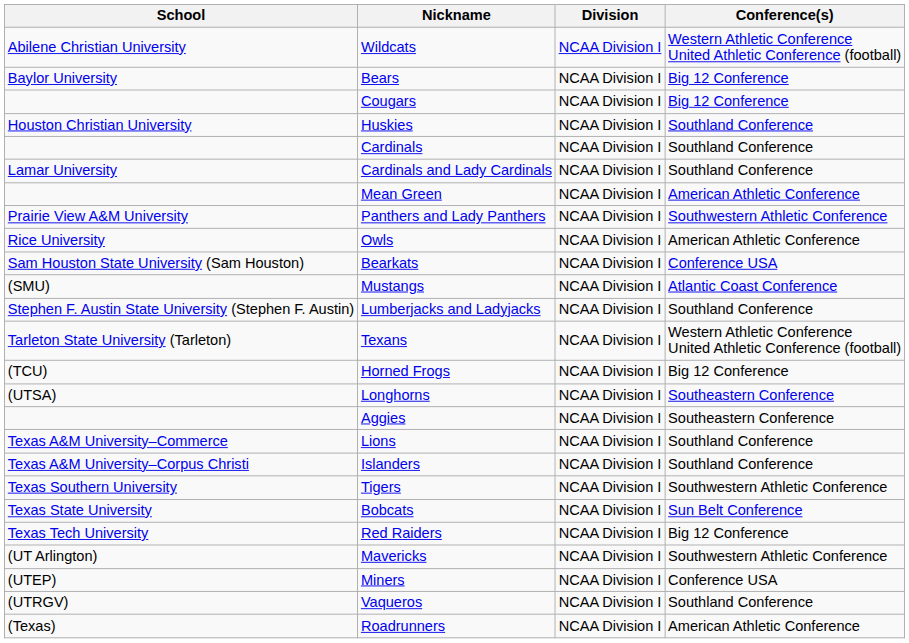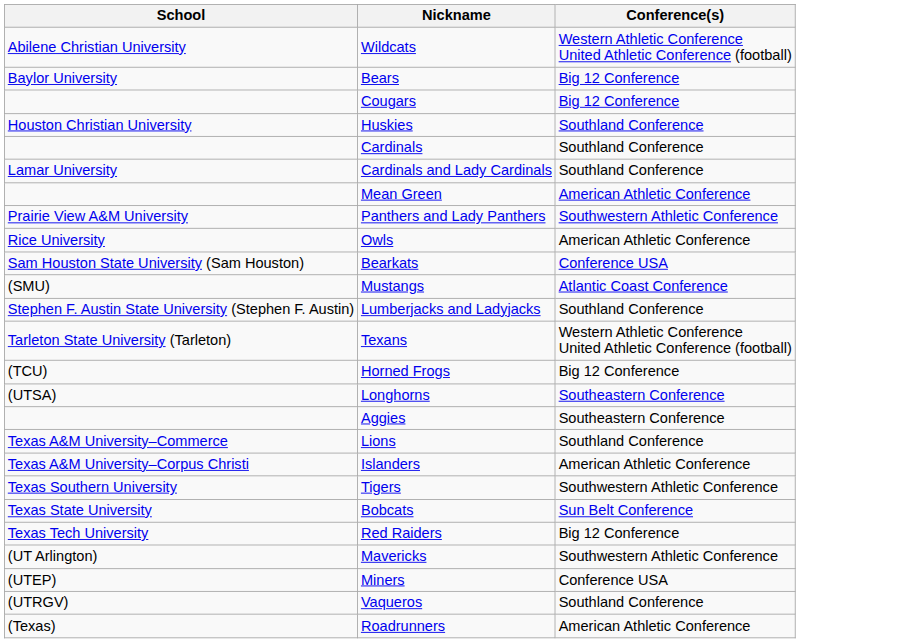 <table class="wikitable sortable">
 <tr>
 <th>School</th>
 <th>Nickname</th>
-<th>Division</th>
 <th>Conference(s)</th>
 </tr>
 <tr>
 <td><a href='#'>Abilene Christian University</a></td>
 <td><a href='#'>Wildcats</a></td>
-<td><a href='#'>NCAA Division I</a></td>
 <td><a href='#'>Western Athletic Conference</a><br><a href='#'>United Athletic Conference</a> (football)</td>
 </tr>
 <tr>
 <td><a href='#'>Baylor University</a></td>
 <td><a href='#'>Bears</a></td>
-<td>NCAA Division I</td>
 <td><a href='#'>Big 12 Conference</a></td>
 </tr>
 <tr>
 <td></td>
 <td><a href='#'>Cougars</a></td>
-<td>NCAA Division I</td>
 <td><a href='#'>Big 12 Conference</a></td>
 </tr>
 <tr>
 <td><a href='#'>Houston Christian University</a></td>
 <td><a href='#'>Huskies</a></td>
-<td>NCAA Division I</td>
 <td><a href='#'>Southland Conference</a></td>
 </tr>
 <tr>
 <td></td>
 <td><a href='#'>Cardinals</a></td>
-<td>NCAA Division I</td>
 <td>Southland Conference</td>
 </tr>
 <tr>
 <td><a href='#'>Lamar University</a></td>
 <td><a href='#'>Cardinals and Lady Cardinals</a></td>
-<td>NCAA Division I</td>
 <td>Southland Conference</td>
 </tr>
 <tr>
 <td></td>
 <td><a href='#'>Mean Green</a></td>
-<td>NCAA Division I</td>
 <td><a href='#'>American Athletic Conference</a></td>
 </tr>
 <tr>
 <td><a href='#'>Prairie View A&M University</a></td>
 <td><a href='#'>Panthers and Lady Panthers</a></td>
-<td>NCAA Division I</td>
 <td><a href='#'>Southwestern Athletic Conference</a></td>
 </tr>
 <tr>
 <td><a href='#'>Rice University</a></td>
 <td><a href='#'>Owls</a></td>
-<td>NCAA Division I</td>
 <td>American Athletic Conference</td>
 </tr>
 <tr>
 <td><a href='#'>Sam Houston State University</a> (Sam Houston)</td>
 <td><a href='#'>Bearkats</a></td>
-<td>NCAA Division I</td>
 <td><a href='#'>Conference USA</a></td>
 </tr>
 <tr>
 <td> (SMU)</td>
 <td><a href='#'>Mustangs</a></td>
-<td>NCAA Division I</td>
 <td><a href='#'>Atlantic Coast Conference</a></td>
 </tr>
 <tr>
 <td><a href='#'>Stephen F. Austin State University</a> (Stephen F. Austin)</td>
 <td><a href='#'>Lumberjacks and Ladyjacks</a></td>
-<td>NCAA Division I</td>
 <td>Southland Conference</td>
 </tr>
 <tr>
 <td><a href='#'>Tarleton State University</a> (Tarleton)</td>
 <td><a href='#'>Texans</a></td>
-<td>NCAA Division I</td>
 <td>Western Athletic Conference<br>United Athletic Conference (football)</td>
 </tr>
 <tr>
 <td> (TCU)</td>
 <td><a href='#'>Horned Frogs</a></td>
-<td>NCAA Division I</td>
 <td>Big 12 Conference</td>
 </tr>
 <tr>
 <td> (UTSA)</td>
 <td><a href='#'>Longhorns</a></td>
-<td>NCAA Division I</td>
 <td><a href='#'>Southeastern Conference</a></td>
 </tr>
 <tr>
 <td></td>
 <td><a href='#'>Aggies</a></td>
-<td>NCAA Division I</td>
 <td>Southeastern Conference</td>
 </tr>
 <tr>
 <td><a href='#'>Texas A&M University–Commerce</a></td>
 <td><a href='#'>Lions</a></td>
-<td>NCAA Division I</td>
 <td>Southland Conference</td>
 </tr>
 <tr>
 <td><a href='#'>Texas A&M University–Corpus Christi</a></td>
 <td><a href='#'>Islanders</a></td>
-<td>NCAA Division I</td>
-<td>Southland Conference</td>
+<td>American Athletic Conference</td>
 </tr>
 <tr>
 <td><a href='#'>Texas Southern University</a></td>
 <td><a href='#'>Tigers</a></td>
-<td>NCAA Division I</td>
 <td>Southwestern Athletic Conference</td>
 </tr>
 <tr>
 <td><a href='#'>Texas State University</a></td>
 <td><a href='#'>Bobcats</a></td>
-<td>NCAA Division I</td>
 <td><a href='#'>Sun Belt Conference</a></td>
 </tr>
 <tr>
 <td><a href='#'>Texas Tech University</a></td>
 <td><a href='#'>Red Raiders</a></td>
-<td>NCAA Division I</td>
 <td>Big 12 Conference</td>
 </tr>
 <tr>
 <td> (UT Arlington)</td>
 <td><a href='#'>Mavericks</a></td>
-<td>NCAA Division I</td>
 <td>Southwestern Athletic Conference</td>
 </tr>
 <tr>
 <td> (UTEP)</td>
 <td><a href='#'>Miners</a></td>
-<td>NCAA Division I</td>
 <td>Conference USA</td>
 </tr>
 <tr>
 <td> (UTRGV)</td>
 <td><a href='#'>Vaqueros</a></td>
-<td>NCAA Division I</td>
 <td>Southland Conference</td>
 </tr>
 <tr>
 <td> (Texas)</td>
 <td><a href='#'>Roadrunners</a></td>
-<td>NCAA Division I</td>
 <td>American Athletic Conference</td>
 </tr>
 </table>
